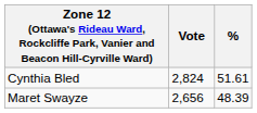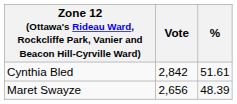 <table class="wikitable">
 <tr>
 <th bgcolor="#DDDDFF" width="200px">Zone 12 <br><small> (Ottawa's <a href='#'>Rideau Ward</a>, Rockcliffe Park, Vanier and Beacon Hill-Cyrville Ward) </small></th>
 <th bgcolor="#DDDDFF" width="50px">Vote</th>
 <th bgcolor="#DDDDFF" width="30px">%</th>
 </tr>
 <tr>
 <td>Cynthia Bled</td>
-<td>2,824</td>
+<td>2,842</td>
 <td>51.61</td>
 </tr>
 <tr>
 <td>Maret Swayze</td>
 <td>2,656</td>
 <td>48.39</td>
 </tr>
 </table>
